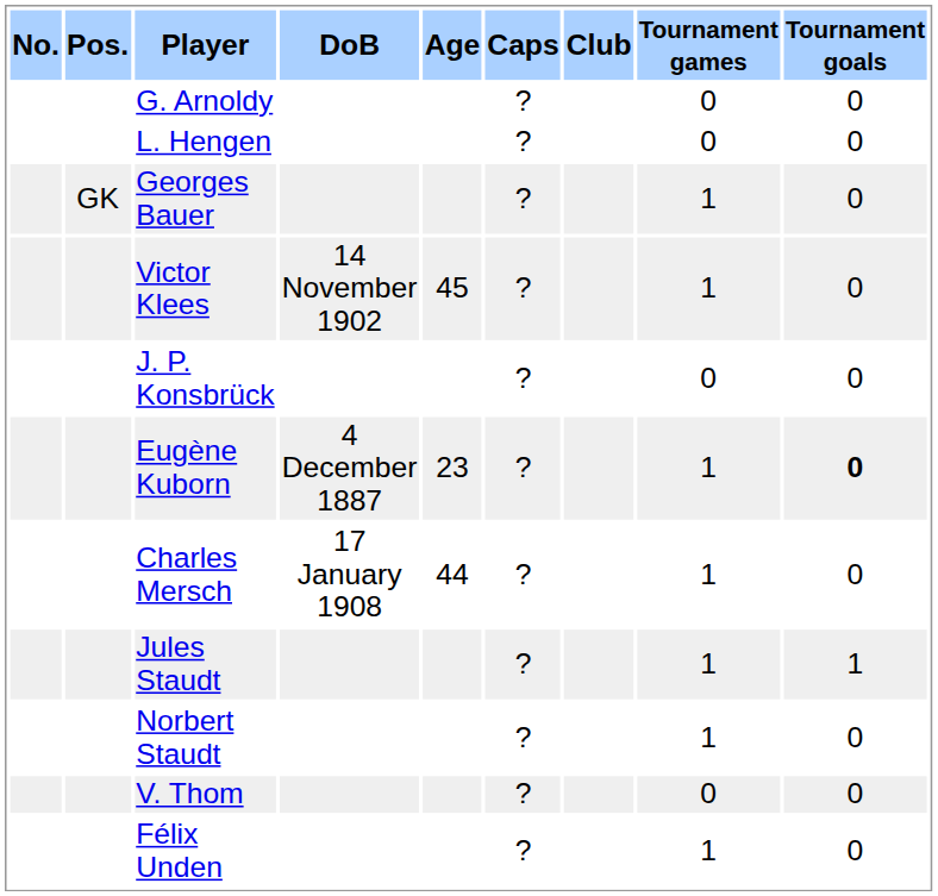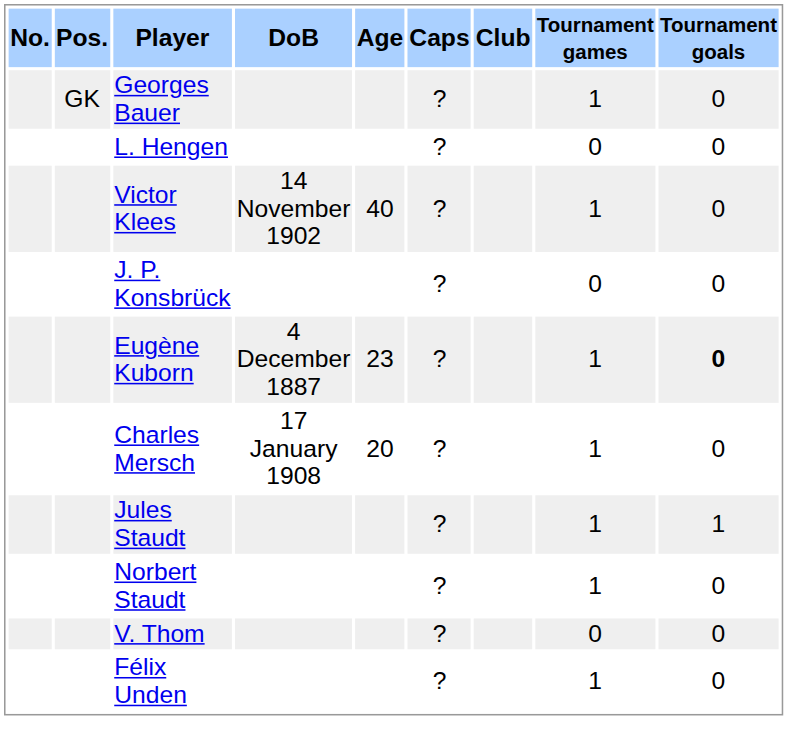 <table border="0" width="80%" style="border: 1px solid #999; background-color:#FFFFFF; text-align:center">
 <tr align="center" bgcolor="#AAD0FF">
 <th width=4%>No.</th>
 <th width=6%>Pos.</th>
 <th width=18%>Player</th>
 <th width=12%>DoB</th>
 <th width=4%>Age</th>
 <th width=4%>Caps</th>
 <th width=27%>Club</th>
 <th width=6%><small>Tournament<br>games</small></th>
 <th width=6%><small>Tournament<br>goals</small></th>
 </tr>
-<tr>
+<tr bgcolor="#EFEFEF">
 <td></td>
-<td></td>
-<td align="left"><a href='#'>G. Arnoldy</a></td>
+<td>GK</td>
+<td align="left"><a href='#'>Georges Bauer</a></td>
 <td></td>
 <td></td>
 <td>?</td>
 <td align="left"></td>
-<td>0</td>
+<td>1</td>
 <td>0</td>
 </tr>
 <tr>
 <td></td>
 <td></td>
 <td align="left"><a href='#'>L. Hengen</a></td>
 <td></td>
 <td></td>
 <td>?</td>
 <td align="left"></td>
 <td>0</td>
 <td>0</td>
 </tr>
 <tr bgcolor="#EFEFEF">
 <td></td>
-<td>GK</td>
-<td align="left"><a href='#'>Georges Bauer</a></td>
-<td></td>
-<td></td>
-<td>?</td>
-<td align="left"></td>
-<td>1</td>
-<td>0</td>
-</tr>
-<tr bgcolor="#EFEFEF">
-<td></td>
 <td></td>
 <td align="left"><a href='#'>Victor Klees</a></td>
 <td>14 November 1902</td>
-<td>45</td>
+<td>40</td>
 <td>?</td>
 <td align="left"></td>
 <td>1</td>
 <td>0</td>
 </tr>
 <tr>
 <td></td>
 <td></td>
 <td align="left"><a href='#'>J. P. Konsbrück</a></td>
 <td></td>
 <td></td>
 <td>?</td>
 <td align="left"></td>
 <td>0</td>
 <td>0</td>
 </tr>
 <tr bgcolor="#EFEFEF">
 <td></td>
 <td></td>
 <td align="left"><a href='#'>Eugène Kuborn</a></td>
 <td>4 December 1887</td>
 <td>23</td>
 <td>?</td>
 <td align="left"></td>
 <td>1</td>
 <td><strong>0</strong></td>
 </tr>
 <tr>
 <td></td>
 <td></td>
 <td align="left"><a href='#'>Charles Mersch</a></td>
 <td>17 January 1908</td>
-<td>44</td>
+<td>20</td>
 <td>?</td>
 <td align="left"></td>
 <td>1</td>
 <td>0</td>
 </tr>
 <tr bgcolor="#EFEFEF">
 <td></td>
 <td></td>
 <td align="left"><a href='#'>Jules Staudt</a></td>
 <td></td>
 <td></td>
 <td>?</td>
 <td align="left"></td>
 <td>1</td>
 <td>1</td>
 </tr>
 <tr>
 <td></td>
 <td></td>
 <td align="left"><a href='#'>Norbert Staudt</a></td>
 <td></td>
 <td></td>
 <td>?</td>
 <td align="left"></td>
 <td>1</td>
 <td>0</td>
 </tr>
 <tr bgcolor="#EFEFEF">
 <td></td>
 <td></td>
 <td align="left"><a href='#'>V. Thom</a></td>
 <td></td>
 <td></td>
 <td>?</td>
 <td align="left"></td>
 <td>0</td>
 <td>0</td>
 </tr>
 <tr>
 <td></td>
 <td></td>
 <td align="left"><a href='#'>Félix Unden</a></td>
 <td></td>
 <td></td>
 <td>?</td>
 <td align="left"></td>
 <td>1</td>
 <td>0</td>
 </tr>
 </table>
